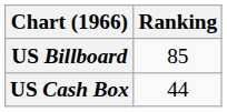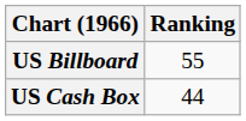 <table class="wikitable plainrowheaders sortable">
 <tr>
 <th scope="col">Chart (1966)</th>
 <th scope="col">Ranking</th>
 </tr>
 <tr>
 <th scope="row">US <em>Billboard</em></th>
-<td align="center">85</td>
+<td align="center">55</td>
 </tr>
 <tr>
 <th scope="row">US <em>Cash Box</em></th>
 <td align="center">44</td>
 </tr>
 </table>
